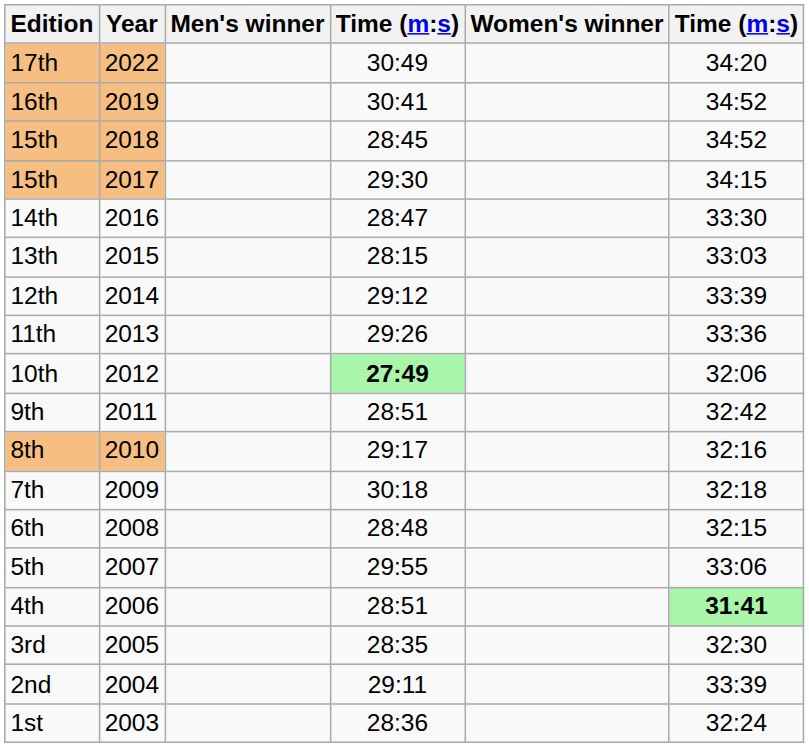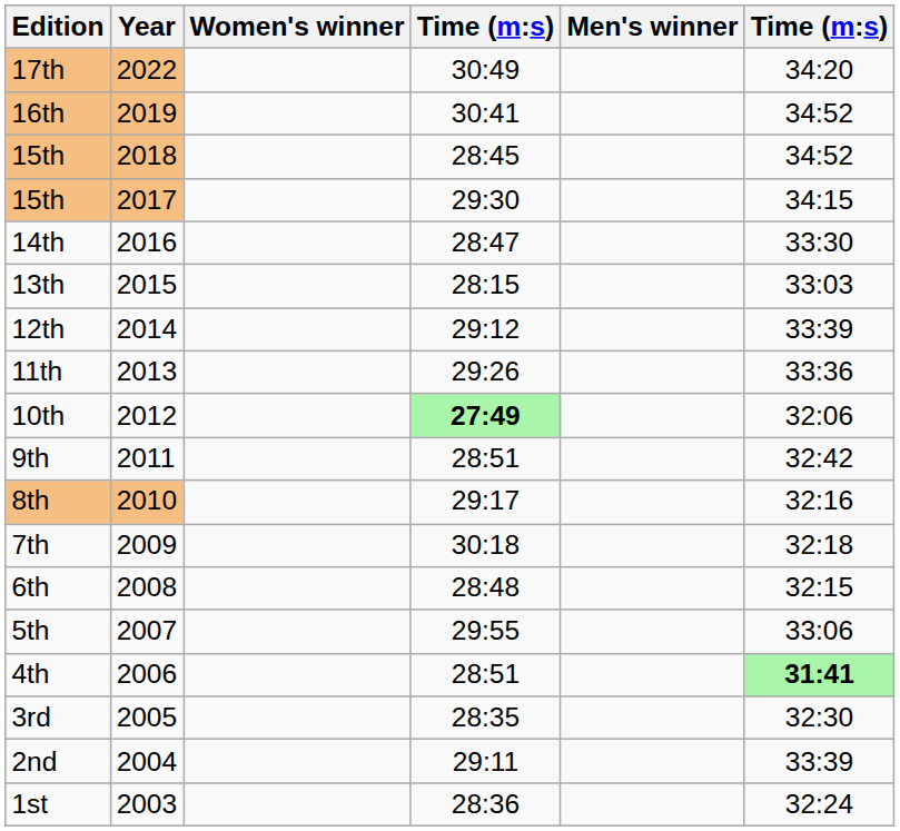 <table class="wikitable">
 <tr>
 <th>Edition</th>
 <th>Year</th>
+<th>Women's winner</th>
+<th>Time (<a href='#'>m</a>:<a href='#'>s</a>)</th>
 <th>Men's winner</th>
-<th>Time (<a href='#'>m</a>:<a href='#'>s</a>)</th>
-<th>Women's winner</th>
 <th>Time (<a href='#'>m</a>:<a href='#'>s</a>)</th>
 </tr>
 <tr>
 <td bgcolor=#F7BE81>17th</td>
 <td bgcolor=#F7BE81>2022</td>
 <td></td>
 <td align=center>30:49</td>
 <td></td>
 <td align=center>34:20</td>
 </tr>
 <tr>
 <td bgcolor=#F7BE81>16th</td>
 <td bgcolor=#F7BE81>2019</td>
 <td></td>
 <td align=center>30:41</td>
 <td></td>
 <td align=center>34:52</td>
 </tr>
 <tr>
 <td bgcolor=#F7BE81>15th</td>
 <td bgcolor=#F7BE81>2018</td>
 <td></td>
 <td align=center>28:45</td>
 <td></td>
 <td align=center>34:52</td>
 </tr>
 <tr>
 <td bgcolor=#F7BE81>15th</td>
 <td bgcolor=#F7BE81>2017</td>
 <td></td>
 <td align=center>29:30</td>
 <td></td>
 <td align=center>34:15</td>
 </tr>
 <tr>
 <td>14th</td>
 <td>2016</td>
 <td></td>
 <td align=center>28:47</td>
 <td></td>
 <td align=center>33:30</td>
 </tr>
 <tr>
 <td>13th</td>
 <td>2015</td>
 <td></td>
 <td align=center>28:15</td>
 <td></td>
 <td align=center>33:03</td>
 </tr>
 <tr>
 <td>12th</td>
 <td>2014</td>
 <td></td>
 <td align=center>29:12</td>
 <td></td>
 <td align=center>33:39</td>
 </tr>
 <tr>
 <td>11th</td>
 <td>2013</td>
 <td></td>
 <td align=center>29:26</td>
 <td></td>
 <td align=center>33:36</td>
 </tr>
 <tr>
 <td>10th</td>
 <td>2012</td>
 <td></td>
 <td bgcolor=#A9F5A9 align=center><strong>27:49</strong></td>
 <td></td>
 <td align=center>32:06</td>
 </tr>
 <tr>
 <td>9th</td>
 <td>2011</td>
 <td></td>
 <td align=center>28:51</td>
 <td></td>
 <td align=center>32:42</td>
 </tr>
 <tr>
 <td bgcolor=#F7BE81>8th</td>
 <td bgcolor=#F7BE81>2010</td>
 <td></td>
 <td align=center>29:17</td>
 <td></td>
 <td align=center>32:16</td>
 </tr>
 <tr>
 <td>7th</td>
 <td>2009</td>
 <td></td>
 <td align=center>30:18</td>
 <td></td>
 <td align=center>32:18</td>
 </tr>
 <tr>
 <td>6th</td>
 <td>2008</td>
 <td></td>
 <td align=center>28:48</td>
 <td></td>
 <td align=center>32:15</td>
 </tr>
 <tr>
 <td>5th</td>
 <td>2007</td>
 <td></td>
 <td align=center>29:55</td>
 <td></td>
 <td align=center>33:06</td>
 </tr>
 <tr>
 <td>4th</td>
 <td>2006</td>
 <td></td>
 <td align=center>28:51</td>
 <td></td>
 <td bgcolor=#A9F5A9 align=center><strong>31:41</strong></td>
 </tr>
 <tr>
 <td>3rd</td>
 <td>2005</td>
 <td></td>
 <td align=center>28:35</td>
 <td></td>
 <td align=center>32:30</td>
 </tr>
 <tr>
 <td>2nd</td>
 <td>2004</td>
 <td></td>
 <td align=center>29:11</td>
 <td></td>
 <td align=center>33:39</td>
 </tr>
 <tr>
 <td>1st</td>
 <td>2003</td>
 <td></td>
 <td align=center>28:36</td>
 <td></td>
 <td align=center>32:24</td>
 </tr>
 </table>
